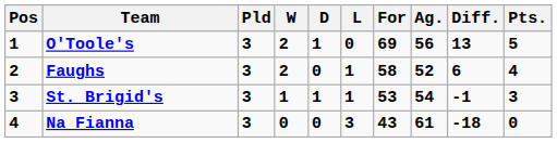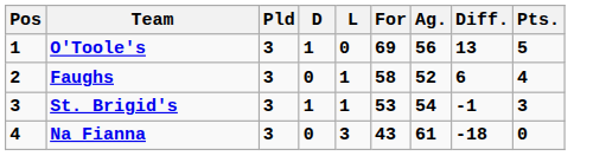 <table class="wikitable" style="text-align: centre;">
 <tr>
 <th width=20>Pos</th>
 <th width=150>Team</th>
 <th width=20>Pld</th>
-<th width=20>W</th>
 <th width=20>D</th>
 <th width=20>L</th>
 <th width=20>For</th>
 <th width=20>Ag.</th>
 <th width=20>Diff.</th>
 <th width=20>Pts.</th>
 </tr>
 <tr>
 <td><strong>1</strong></td>
 <td align=left><strong> <a href='#'>O'Toole's</a> </strong></td>
 <td><strong>3</strong></td>
-<td><strong>2</strong></td>
 <td><strong>1</strong></td>
 <td><strong>0</strong></td>
 <td><strong>69</strong></td>
 <td><strong>56</strong></td>
 <td><strong>13</strong></td>
 <td><strong>5</strong></td>
 </tr>
 <tr>
 <td><strong>2</strong></td>
 <td align=left><strong> <a href='#'>Faughs</a> </strong></td>
 <td><strong>3</strong></td>
-<td><strong>2</strong></td>
 <td><strong>0</strong></td>
 <td><strong>1</strong></td>
 <td><strong>58</strong></td>
 <td><strong>52</strong></td>
 <td><strong>6</strong></td>
 <td><strong>4</strong></td>
 </tr>
 <tr>
 <td><strong>3</strong></td>
 <td align=left><strong> <a href='#'>St. Brigid's</a> </strong></td>
 <td><strong>3</strong></td>
 <td><strong>1</strong></td>
 <td><strong>1</strong></td>
-<td><strong>1</strong></td>
 <td><strong>53</strong></td>
 <td><strong>54</strong></td>
 <td><strong>-1</strong></td>
 <td><strong>3</strong></td>
 </tr>
 <tr>
 <td><strong>4</strong></td>
 <td align=left><strong> <a href='#'>Na Fianna</a> </strong></td>
 <td><strong>3</strong></td>
 <td><strong>0</strong></td>
-<td><strong>0</strong></td>
 <td><strong>3</strong></td>
 <td><strong>43</strong></td>
 <td><strong>61</strong></td>
 <td><strong>-18</strong></td>
 <td><strong>0</strong></td>
 </tr>
 </table>
